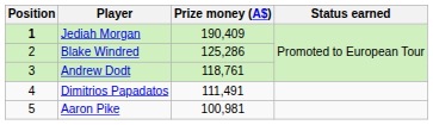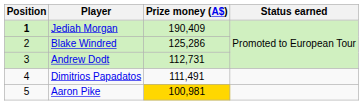 <table class="wikitable">
 <tr>
 <th>Position</th>
 <th>Player</th>
 <th>Prize money (<a href='#'>A$</a>)</th>
 <th>Status earned</th>
 </tr>
 <tr style="background:#D0F0C0;">
 <td align=center><strong>1</strong></td>
 <td> <a href='#'>Jediah Morgan</a></td>
 <td align=center>190,409</td>
 <td rowspan=3>Promoted to European Tour</td>
 </tr>
 <tr style="background:#D0F0C0;">
 <td align=center>2</td>
 <td> <a href='#'>Blake Windred</a></td>
 <td align=center>125,286</td>
 </tr>
 <tr style="background:#D0F0C0;">
 <td align=center>3</td>
 <td> <a href='#'>Andrew Dodt</a></td>
-<td align=center>118,761</td>
+<td align=center>112,731</td>
 </tr>
 <tr>
 <td align=center>4</td>
 <td> <a href='#'>Dimitrios Papadatos</a></td>
 <td align=center>111,491</td>
 <td></td>
 </tr>
 <tr>
 <td align=center>5</td>
 <td> <a href='#'>Aaron Pike</a></td>
-<td align=center>100,981</td>
+<td align=center style="background: gold;">100,981</td>
 <td></td>
 </tr>
 </table>
